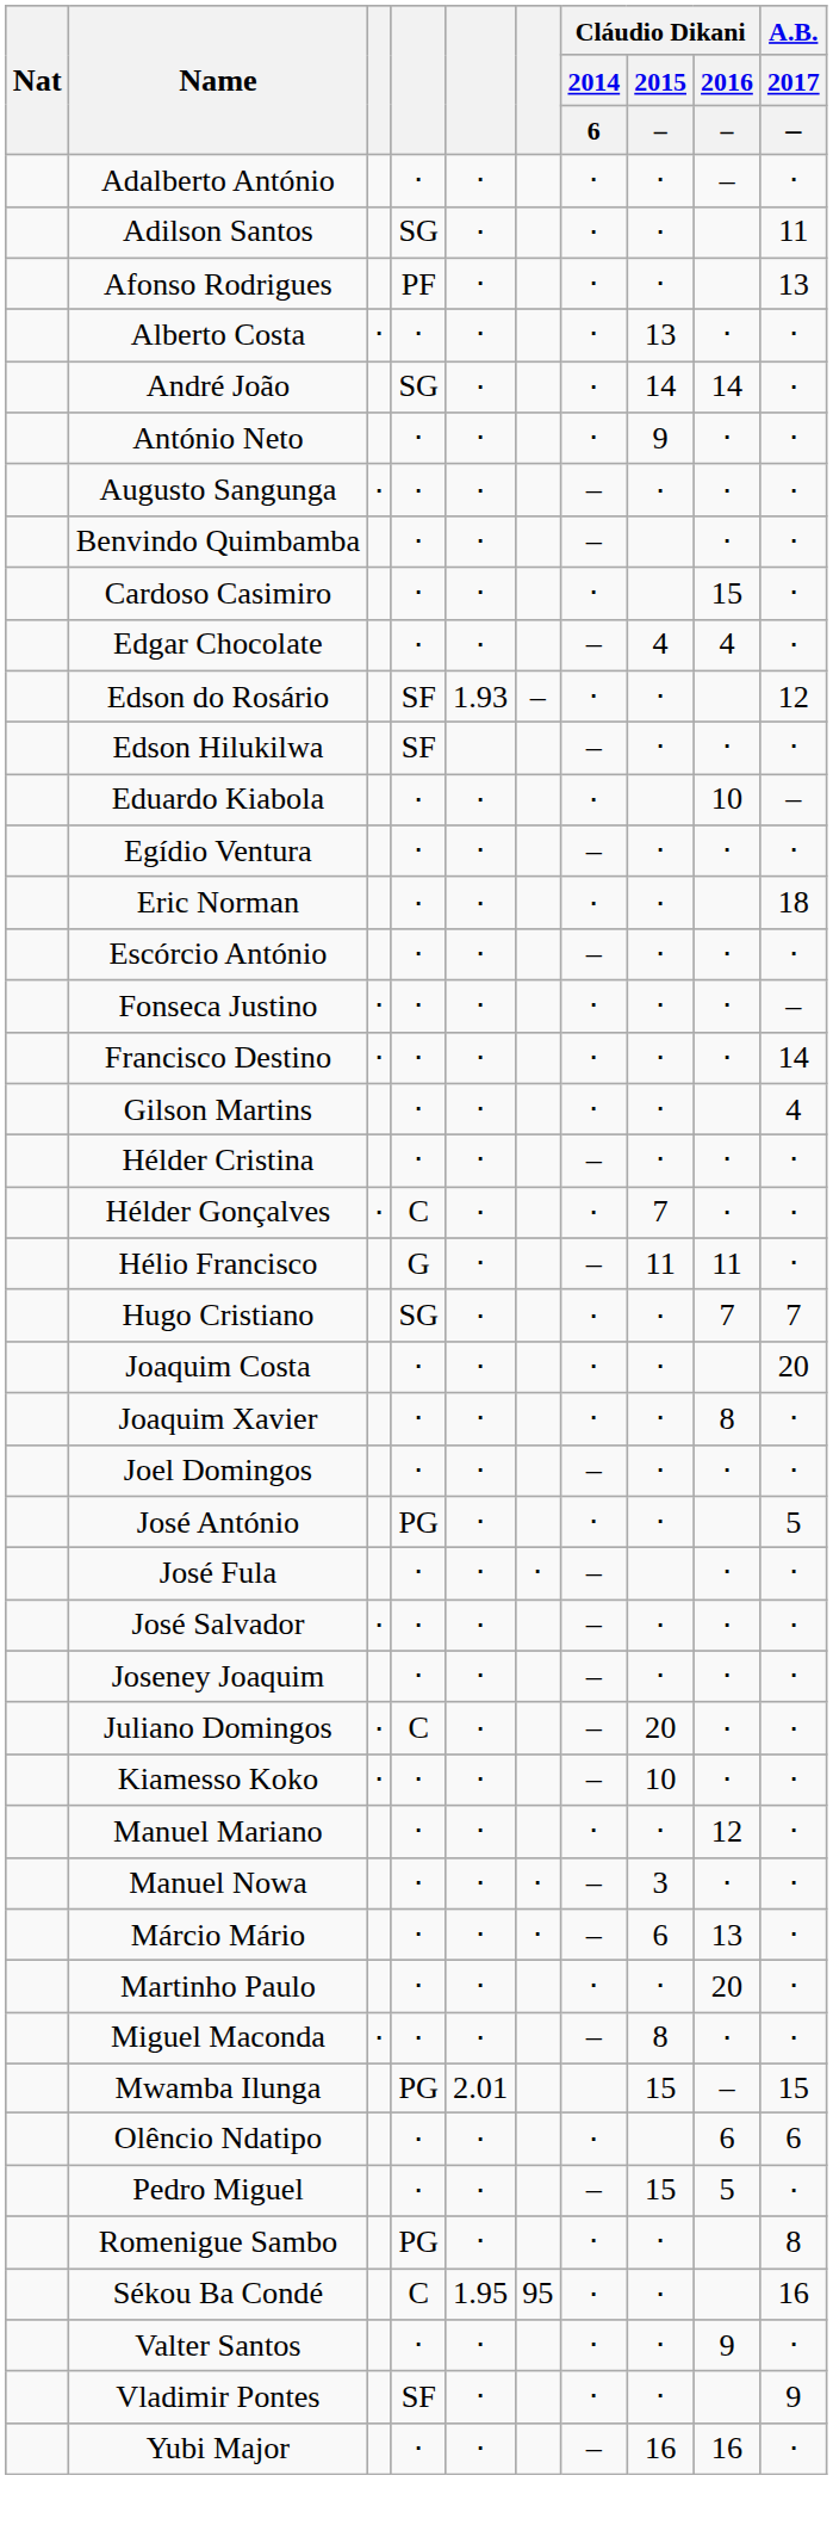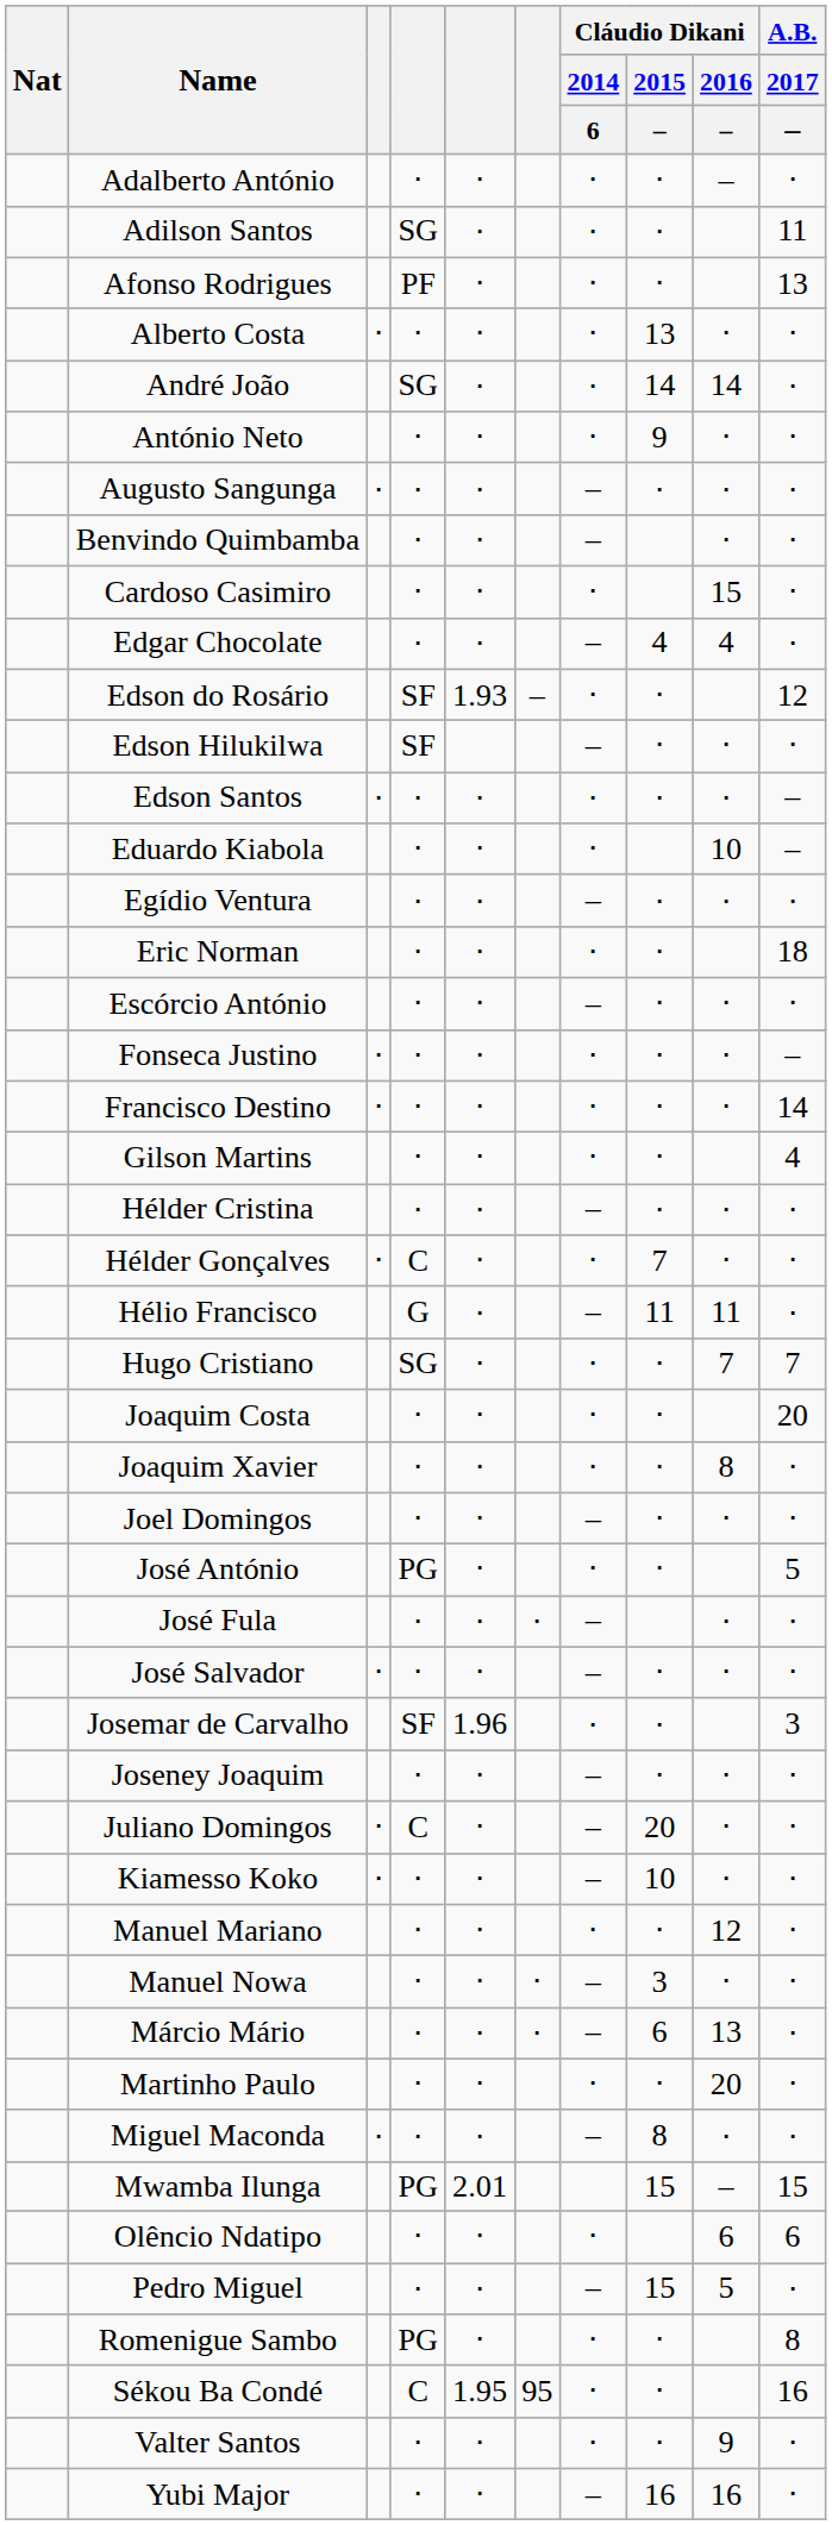 <table class="wikitable plainrowheaders sortable" style="text-align:center">
 <tr>
 <th scope="col" rowspan="3">Nat</th>
 <th scope="col" rowspan="3">Name</th>
 <th scope="col" rowspan="3"></th>
 <th scope="col" rowspan="3"></th>
 <th scope="col" rowspan="3"></th>
 <th scope="col" rowspan="3"></th>
 <th colspan="3"><small>Cláudio Dikani</small></th>
 <th colspan="1"><small><a href='#'>A.B.</a></small></th>
 </tr>
 <tr>
 <th colspan="1"><small><a href='#'>2014</a></small></th>
 <th colspan="1"><small><a href='#'>2015</a></small></th>
 <th colspan="1"><small><a href='#'>2016</a></small></th>
 <th colspan="1"><small><a href='#'>2017</a></small></th>
 </tr>
 <tr>
 <th scope="col" rowspan="1"><small>6</small></th>
 <th scope="col" rowspan="1"><small>–</small></th>
 <th scope="col" rowspan="1"><small>–</small></th>
 <th scope="col" rowspan="1">–</th>
 </tr>
 <tr>
 <td></td>
 <td>Adalberto António</td>
 <td></td>
 <td>⋅</td>
 <td>⋅</td>
 <td></td>
 <td>⋅</td>
 <td>⋅</td>
 <td>–</td>
 <td>⋅</td>
 </tr>
 <tr>
 <td></td>
 <td>Adilson Santos</td>
 <td></td>
 <td data-sort-value="2">SG</td>
 <td>⋅</td>
 <td></td>
 <td>⋅</td>
 <td>⋅</td>
 <td data-sort-value="⋅"><a href='#'></a></td>
 <td>11</td>
 </tr>
 <tr>
 <td></td>
 <td>Afonso Rodrigues</td>
 <td></td>
 <td data-sort-value="4">PF</td>
 <td>⋅</td>
 <td></td>
 <td>⋅</td>
 <td>⋅</td>
 <td data-sort-value="⋅"><a href='#'></a></td>
 <td>13</td>
 </tr>
 <tr>
 <td></td>
 <td>Alberto Costa</td>
 <td>⋅</td>
 <td>⋅</td>
 <td>⋅</td>
 <td></td>
 <td>⋅</td>
 <td>13</td>
 <td>⋅</td>
 <td>⋅</td>
 </tr>
 <tr>
 <td></td>
 <td>André João</td>
 <td></td>
 <td data-sort-value="2">SG</td>
 <td>⋅</td>
 <td></td>
 <td>⋅</td>
 <td>14</td>
 <td>14</td>
 <td>⋅</td>
 </tr>
 <tr>
 <td></td>
 <td>António Neto</td>
 <td></td>
 <td>⋅</td>
 <td>⋅</td>
 <td></td>
 <td>⋅</td>
 <td data-sort-value="09">9</td>
 <td>⋅</td>
 <td>⋅</td>
 </tr>
 <tr>
 <td></td>
 <td>Augusto Sangunga</td>
 <td>⋅</td>
 <td>⋅</td>
 <td>⋅</td>
 <td></td>
 <td>–</td>
 <td>⋅</td>
 <td>⋅</td>
 <td>⋅</td>
 </tr>
 <tr>
 <td></td>
 <td>Benvindo Quimbamba</td>
 <td></td>
 <td>⋅</td>
 <td>⋅</td>
 <td></td>
 <td>–</td>
 <td data-sort-value="⋅"><a href='#'></a></td>
 <td>⋅</td>
 <td>⋅</td>
 </tr>
 <tr>
 <td></td>
 <td>Cardoso Casimiro</td>
 <td></td>
 <td>⋅</td>
 <td>⋅</td>
 <td></td>
 <td>⋅</td>
 <td data-sort-value="⋅"><a href='#'></a></td>
 <td>15</td>
 <td>⋅</td>
 </tr>
 <tr>
 <td></td>
 <td>Edgar Chocolate</td>
 <td></td>
 <td>⋅</td>
 <td>⋅</td>
 <td></td>
 <td>–</td>
 <td data-sort-value="04">4</td>
 <td data-sort-value="04">4</td>
 <td>⋅</td>
 </tr>
 <tr>
 <td></td>
 <td>Edson do Rosário</td>
 <td></td>
 <td data-sort-value="3">SF</td>
 <td>1.93</td>
 <td>–</td>
 <td>⋅</td>
 <td>⋅</td>
 <td data-sort-value="⋅"><a href='#'></a></td>
 <td>12</td>
 </tr>
 <tr>
 <td></td>
 <td>Edson Hilukilwa</td>
 <td></td>
 <td data-sort-value="3">SF</td>
 <td></td>
 <td></td>
 <td>–</td>
 <td>⋅</td>
 <td>⋅</td>
 <td>⋅</td>
+</tr>
+<tr>
+<td></td>
+<td>Edson Santos</td>
+<td>⋅</td>
+<td>⋅</td>
+<td>⋅</td>
+<td></td>
+<td>⋅</td>
+<td>⋅</td>
+<td>⋅</td>
+<td>–</td>
 </tr>
 <tr>
 <td></td>
 <td>Eduardo Kiabola</td>
 <td></td>
 <td>⋅</td>
 <td>⋅</td>
 <td></td>
 <td>⋅</td>
 <td data-sort-value="⋅"><a href='#'></a></td>
 <td>10</td>
 <td>–</td>
 </tr>
 <tr>
 <td></td>
 <td>Egídio Ventura</td>
 <td></td>
 <td>⋅</td>
 <td>⋅</td>
 <td></td>
 <td>–</td>
 <td>⋅</td>
 <td>⋅</td>
 <td>⋅</td>
 </tr>
 <tr>
 <td></td>
 <td>Eric Norman</td>
 <td></td>
 <td>⋅</td>
 <td>⋅</td>
 <td></td>
 <td>⋅</td>
 <td>⋅</td>
 <td data-sort-value="⋅"><a href='#'></a></td>
 <td>18</td>
 </tr>
 <tr>
 <td></td>
 <td>Escórcio António</td>
 <td></td>
 <td>⋅</td>
 <td>⋅</td>
 <td></td>
 <td>–</td>
 <td>⋅</td>
 <td>⋅</td>
 <td>⋅</td>
 </tr>
 <tr>
 <td></td>
 <td>Fonseca Justino</td>
 <td>⋅</td>
 <td>⋅</td>
 <td>⋅</td>
 <td></td>
 <td>⋅</td>
 <td>⋅</td>
 <td>⋅</td>
 <td>–</td>
 </tr>
 <tr>
 <td></td>
 <td>Francisco Destino</td>
 <td>⋅</td>
 <td>⋅</td>
 <td>⋅</td>
 <td></td>
 <td>⋅</td>
 <td>⋅</td>
 <td>⋅</td>
 <td>14</td>
 </tr>
 <tr>
 <td></td>
 <td>Gilson Martins</td>
 <td></td>
 <td>⋅</td>
 <td>⋅</td>
 <td></td>
 <td>⋅</td>
 <td>⋅</td>
 <td data-sort-value="⋅"><a href='#'></a></td>
 <td data-sort-value="04">4</td>
 </tr>
 <tr>
 <td></td>
 <td data-sort-value="Helder C">Hélder Cristina</td>
 <td></td>
 <td>⋅</td>
 <td>⋅</td>
 <td></td>
 <td>–</td>
 <td>⋅</td>
 <td>⋅</td>
 <td>⋅</td>
 </tr>
 <tr>
 <td></td>
 <td data-sort-value="Helder G">Hélder Gonçalves</td>
 <td>⋅</td>
 <td>C</td>
 <td>⋅</td>
 <td></td>
 <td>⋅</td>
 <td data-sort-value="07">7</td>
 <td>⋅</td>
 <td>⋅</td>
 </tr>
 <tr>
 <td></td>
 <td data-sort-value="Helio">Hélio Francisco</td>
 <td></td>
 <td data-sort-value="1">G</td>
 <td>⋅</td>
 <td></td>
 <td>–</td>
 <td>11</td>
 <td>11</td>
 <td>⋅</td>
 </tr>
 <tr>
 <td></td>
 <td>Hugo Cristiano</td>
 <td></td>
 <td data-sort-value="2">SG</td>
 <td>⋅</td>
 <td></td>
 <td>⋅</td>
 <td>⋅</td>
 <td data-sort-value="07">7</td>
 <td data-sort-value="07">7</td>
 </tr>
 <tr>
 <td></td>
 <td>Joaquim Costa</td>
 <td></td>
 <td>⋅</td>
 <td>⋅</td>
 <td></td>
 <td>⋅</td>
 <td>⋅</td>
 <td data-sort-value="⋅"><a href='#'></a></td>
 <td>20</td>
 </tr>
 <tr>
 <td></td>
 <td>Joaquim Xavier</td>
 <td></td>
 <td>⋅</td>
 <td>⋅</td>
 <td></td>
 <td>⋅</td>
 <td>⋅</td>
 <td data-sort-value="08">8</td>
 <td>⋅</td>
 </tr>
 <tr>
 <td></td>
 <td>Joel Domingos</td>
 <td></td>
 <td>⋅</td>
 <td>⋅</td>
 <td></td>
 <td>–</td>
 <td>⋅</td>
 <td>⋅</td>
 <td>⋅</td>
 </tr>
 <tr>
 <td></td>
 <td data-sort-value="Jose A">José António</td>
 <td></td>
 <td data-sort-value="1">PG</td>
 <td>⋅</td>
 <td></td>
 <td>⋅</td>
 <td>⋅</td>
 <td data-sort-value="⋅"><a href='#'></a></td>
 <td data-sort-value="05">5</td>
 </tr>
 <tr>
 <td></td>
 <td data-sort-value="Jose F">José Fula</td>
 <td></td>
 <td>⋅</td>
 <td>⋅</td>
 <td>⋅</td>
 <td>–</td>
 <td></td>
 <td>⋅</td>
 <td>⋅</td>
 </tr>
 <tr>
 <td></td>
 <td data-sort-value="Jose S">José Salvador</td>
 <td>⋅</td>
 <td>⋅</td>
 <td>⋅</td>
 <td></td>
 <td>–</td>
 <td>⋅</td>
 <td>⋅</td>
 <td>⋅</td>
 </tr>
 <tr>
 <td></td>
+<td>Josemar de Carvalho</td>
+<td></td>
+<td data-sort-value="3">SF</td>
+<td>1.96</td>
+<td></td>
+<td>⋅</td>
+<td>⋅</td>
+<td data-sort-value="⋅"><a href='#'></a></td>
+<td data-sort-value="03">3</td>
+</tr>
+<tr>
+<td></td>
 <td>Joseney Joaquim</td>
 <td></td>
 <td>⋅</td>
 <td>⋅</td>
 <td></td>
 <td>–</td>
 <td>⋅</td>
 <td>⋅</td>
 <td>⋅</td>
 </tr>
 <tr>
 <td></td>
 <td>Juliano Domingos</td>
 <td>⋅</td>
 <td>C</td>
 <td>⋅</td>
 <td></td>
 <td>–</td>
 <td>20</td>
 <td>⋅</td>
 <td>⋅</td>
 </tr>
 <tr>
 <td></td>
 <td>Kiamesso Koko</td>
 <td>⋅</td>
 <td>⋅</td>
 <td>⋅</td>
 <td></td>
 <td>–</td>
 <td>10</td>
 <td>⋅</td>
 <td>⋅</td>
 </tr>
 <tr>
 <td></td>
 <td>Manuel Mariano</td>
 <td></td>
 <td>⋅</td>
 <td>⋅</td>
 <td></td>
 <td>⋅</td>
 <td>⋅</td>
 <td>12</td>
 <td>⋅</td>
 </tr>
 <tr>
 <td></td>
 <td>Manuel Nowa</td>
 <td></td>
 <td>⋅</td>
 <td>⋅</td>
 <td>⋅</td>
 <td>–</td>
 <td data-sort-value="03">3</td>
 <td>⋅</td>
 <td>⋅</td>
 </tr>
 <tr>
 <td></td>
 <td data-sort-value="Marcio">Márcio Mário</td>
 <td></td>
 <td>⋅</td>
 <td>⋅</td>
 <td>⋅</td>
 <td>–</td>
 <td data-sort-value="06">6</td>
 <td>13</td>
 <td>⋅</td>
 </tr>
 <tr>
 <td></td>
 <td>Martinho Paulo</td>
 <td></td>
 <td>⋅</td>
 <td>⋅</td>
 <td></td>
 <td>⋅</td>
 <td>⋅</td>
 <td>20</td>
 <td>⋅</td>
 </tr>
 <tr>
 <td></td>
 <td>Miguel Maconda</td>
 <td>⋅</td>
 <td>⋅</td>
 <td>⋅</td>
 <td></td>
 <td>–</td>
 <td data-sort-value="08">8</td>
 <td>⋅</td>
 <td>⋅</td>
 </tr>
 <tr>
 <td></td>
 <td>Mwamba Ilunga</td>
 <td></td>
 <td data-sort-value="1">PG</td>
 <td>2.01</td>
 <td></td>
 <td data-sort-value="⋅"><a href='#'></a></td>
 <td>15</td>
 <td>–</td>
 <td>15</td>
 </tr>
 <tr>
 <td></td>
 <td>Olêncio Ndatipo</td>
 <td></td>
 <td>⋅</td>
 <td>⋅</td>
 <td></td>
 <td>⋅</td>
 <td data-sort-value="⋅"><a href='#'></a></td>
 <td data-sort-value="06">6</td>
 <td data-sort-value="06">6</td>
 </tr>
 <tr>
 <td></td>
 <td>Pedro Miguel</td>
 <td></td>
 <td>⋅</td>
 <td>⋅</td>
 <td></td>
 <td>–</td>
 <td>15</td>
 <td data-sort-value="05">5</td>
 <td>⋅</td>
 </tr>
 <tr>
 <td></td>
 <td>Romenigue Sambo</td>
 <td></td>
 <td data-sort-value="1">PG</td>
 <td>⋅</td>
 <td></td>
 <td>⋅</td>
 <td>⋅</td>
 <td data-sort-value="⋅"><a href='#'></a></td>
 <td data-sort-value="08">8</td>
 </tr>
 <tr>
 <td></td>
 <td>Sékou Ba Condé</td>
 <td></td>
 <td>C</td>
 <td>1.95</td>
 <td>95</td>
 <td>⋅</td>
 <td>⋅</td>
 <td data-sort-value="⋅"><a href='#'></a></td>
 <td>16</td>
 </tr>
 <tr>
 <td></td>
 <td>Valter Santos</td>
 <td></td>
 <td>⋅</td>
 <td>⋅</td>
 <td></td>
 <td>⋅</td>
 <td>⋅</td>
 <td data-sort-value="09">9</td>
 <td>⋅</td>
 </tr>
 <tr>
 <td></td>
-<td>Vladimir Pontes</td>
-<td></td>
-<td data-sort-value="3">SF</td>
-<td>⋅</td>
-<td></td>
-<td>⋅</td>
-<td>⋅</td>
-<td data-sort-value="⋅"><a href='#'></a></td>
-<td data-sort-value="09">9</td>
-</tr>
-<tr>
-<td></td>
 <td>Yubi Major</td>
 <td></td>
 <td>⋅</td>
 <td>⋅</td>
 <td></td>
 <td>–</td>
 <td>16</td>
 <td>16</td>
 <td>⋅</td>
 </tr>
 </table>
